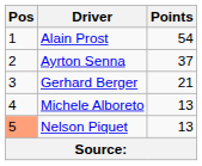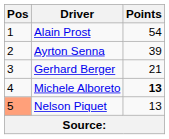 <table class="wikitable" style="font-size: 95%;">
 <tr>
 <th>Pos</th>
 <th>Driver</th>
 <th>Points</th>
 </tr>
 <tr>
 <td>1</td>
 <td> <a href='#'>Alain Prost</a></td>
 <td align=right>54</td>
 </tr>
 <tr>
 <td>2</td>
 <td> <a href='#'>Ayrton Senna</a></td>
-<td align=right>37</td>
+<td align=right>39</td>
 </tr>
 <tr>
 <td>3</td>
 <td> <a href='#'>Gerhard Berger</a></td>
 <td align=right>21</td>
 </tr>
 <tr>
 <td>4</td>
 <td> <a href='#'>Michele Alboreto</a></td>
-<td align=right>13</td>
+<td align=right><strong>13</strong></td>
 </tr>
 <tr>
 <td style="background: lightsalmon;">5</td>
 <td> <a href='#'>Nelson Piquet</a></td>
 <td align=right>13</td>
 </tr>
 <tr>
 <th colspan=4>Source: </th>
 </tr>
 </table>
